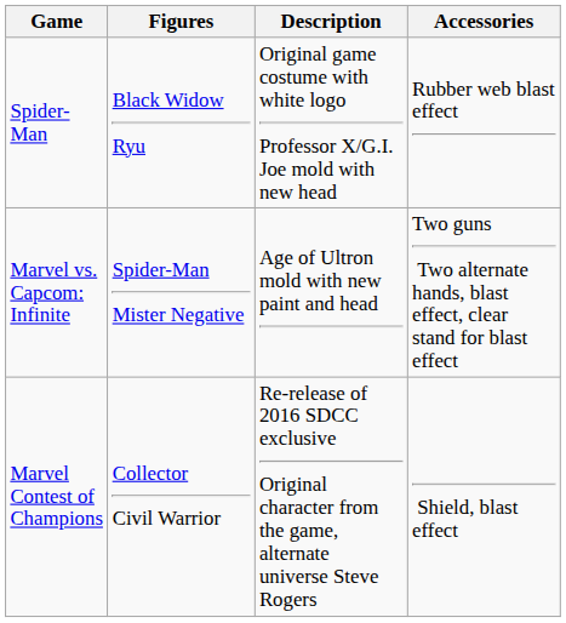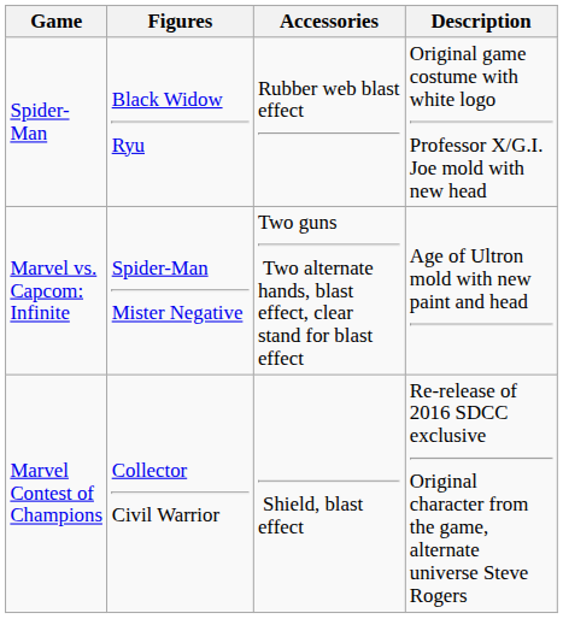 <table class="wikitable" width="70%">
 <tr>
 <th width="10%">Game</th>
 <th width="30%">Figures</th>
+<th width="30%">Accessories</th>
 <th width="30%">Description</th>
-<th width="30%">Accessories</th>
 </tr>
 <tr>
 <td><a href='#'>Spider-Man</a></td>
 <td><a href='#'>Black Widow</a><hr><a href='#'>Ryu</a></td>
+<td>Rubber web blast effect<hr> </td>
 <td>Original game costume with white logo<hr>Professor X/G.I. Joe mold with new head</td>
-<td>Rubber web blast effect<hr> </td>
 </tr>
 <tr>
 <td><a href='#'>Marvel vs. Capcom: Infinite</a></td>
 <td><a href='#'>Spider-Man</a><hr><a href='#'>Mister Negative</a></td>
+<td>Two guns <hr> Two alternate hands, blast effect, clear stand for blast effect</td>
 <td>Age of Ultron mold with new paint and head<hr></td>
-<td>Two guns <hr> Two alternate hands, blast effect, clear stand for blast effect</td>
 </tr>
 <tr>
 <td><a href='#'>Marvel Contest of Champions</a></td>
 <td><a href='#'>Collector</a><hr>Civil Warrior</td>
+<td> <hr> Shield, blast effect</td>
 <td>Re-release of 2016 SDCC exclusive<hr>Original character from the game, alternate universe Steve Rogers</td>
-<td> <hr> Shield, blast effect</td>
 </tr>
 </table>
